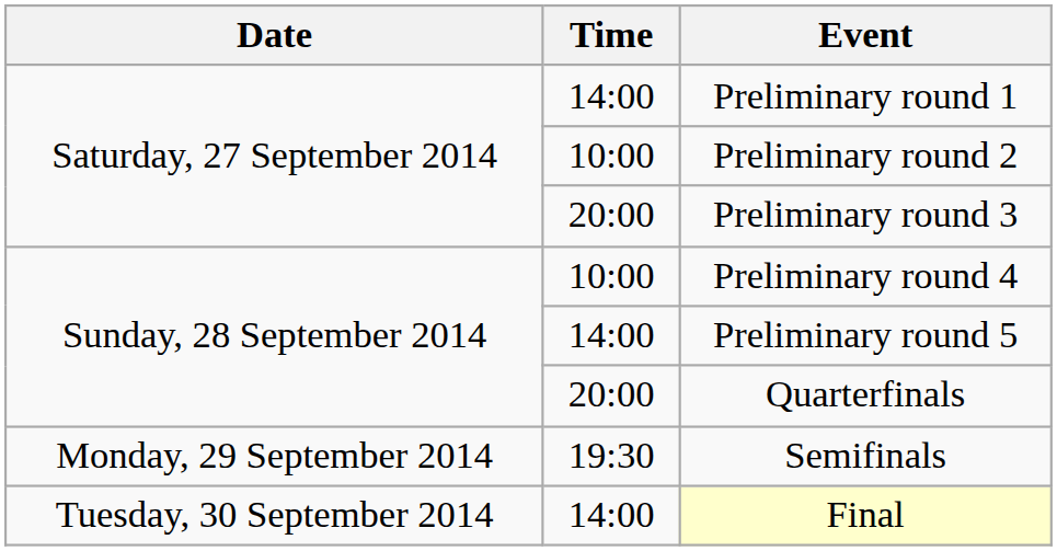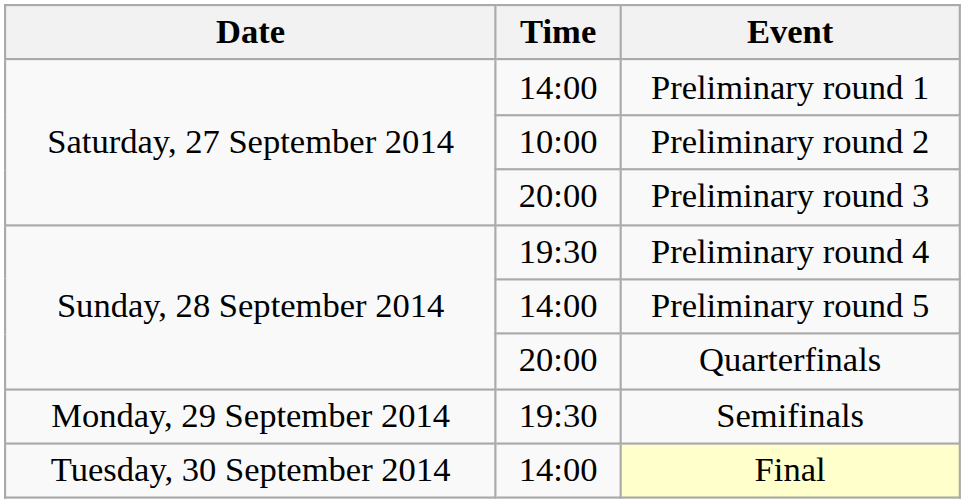 <table class = "wikitable" style="text-align:center;">
 <tr>
 <th width=220>Date</th>
 <th width=50>Time</th>
 <th width=150>Event</th>
 </tr>
 <tr>
 <td rowspan=3>Saturday, 27 September 2014</td>
 <td>14:00</td>
 <td>Preliminary round 1</td>
 </tr>
 <tr>
 <td>10:00</td>
 <td>Preliminary round 2</td>
 </tr>
 <tr>
 <td>20:00</td>
 <td>Preliminary round 3</td>
 </tr>
 <tr>
 <td rowspan=3>Sunday, 28 September 2014</td>
-<td>10:00</td>
+<td>19:30</td>
 <td>Preliminary round 4</td>
 </tr>
 <tr>
 <td>14:00</td>
 <td>Preliminary round 5</td>
 </tr>
 <tr>
 <td>20:00</td>
 <td>Quarterfinals</td>
 </tr>
 <tr>
 <td>Monday, 29 September 2014</td>
 <td>19:30</td>
 <td>Semifinals</td>
 </tr>
 <tr>
 <td>Tuesday, 30 September 2014</td>
 <td>14:00</td>
 <td bgcolor=ffffcc>Final</td>
 </tr>
 </table>
